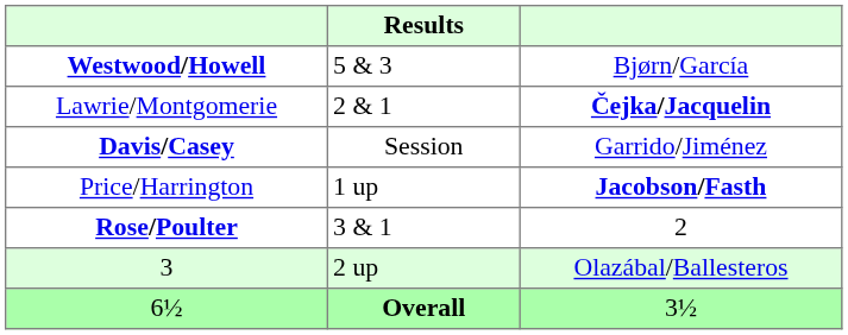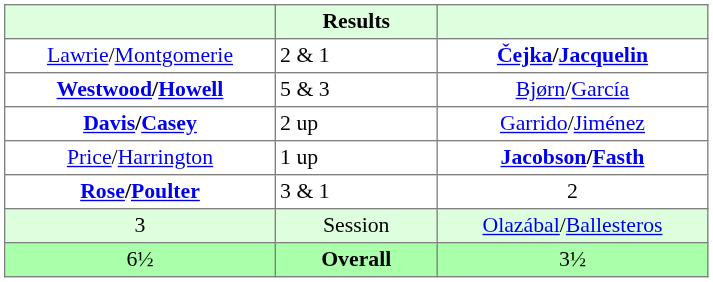 <table border="1" cellpadding="3" style="border-collapse:collapse; text-align:center;">
 <tr style="background:#ddffdd;">
 <th style="width:12em;"> </th>
 <th style="width:7em;">Results</th>
 <th style="width:12em;"></th>
 </tr>
 <tr>
+<td><a href='#'>Lawrie</a>/<a href='#'>Montgomerie</a></td>
+<td align=left> 2 & 1</td>
+<td><strong><a href='#'>Čejka</a>/<a href='#'>Jacquelin</a></strong></td>
+</tr>
+<tr>
 <td><strong><a href='#'>Westwood</a>/<a href='#'>Howell</a></strong></td>
 <td align=left> 5 & 3</td>
 <td><a href='#'>Bjørn</a>/<a href='#'>García</a></td>
 </tr>
 <tr>
-<td><a href='#'>Lawrie</a>/<a href='#'>Montgomerie</a></td>
-<td align=left> 2 & 1</td>
-<td><strong><a href='#'>Čejka</a>/<a href='#'>Jacquelin</a></strong></td>
-</tr>
-<tr>
 <td><strong><a href='#'>Davis</a>/<a href='#'>Casey</a></strong></td>
-<td>Session</td>
+<td align=left> 2 up</td>
 <td><a href='#'>Garrido</a>/<a href='#'>Jiménez</a></td>
 </tr>
 <tr>
 <td><a href='#'>Price</a>/<a href='#'>Harrington</a></td>
 <td align=left> 1 up</td>
 <td><strong><a href='#'>Jacobson</a>/<a href='#'>Fasth</a></strong></td>
 </tr>
 <tr>
 <td><strong><a href='#'>Rose</a>/<a href='#'>Poulter</a></strong></td>
 <td align=left> 3 & 1</td>
 <td>2</td>
 </tr>
 <tr style="background:#ddffdd;">
 <td>3</td>
-<td align=left> 2 up</td>
+<td>Session</td>
 <td><a href='#'>Olazábal</a>/<a href='#'>Ballesteros</a></td>
 </tr>
 <tr style="background:#aaffaa;">
 <td>6½</td>
 <th>Overall</th>
 <td>3½</td>
 </tr>
 </table>
